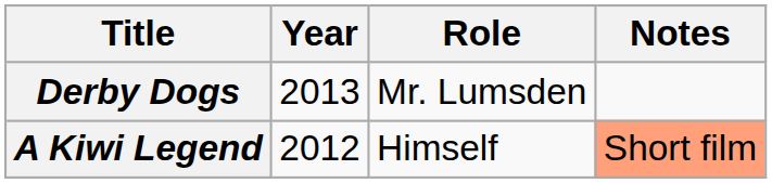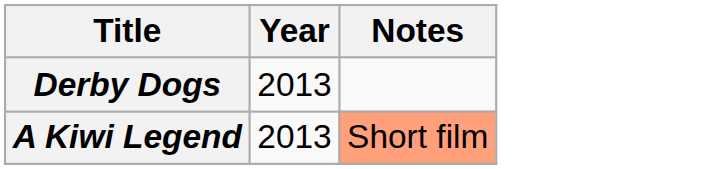 <table class="wikitable plainrowheaders sortable">
 <tr>
 <th scope="col">Title</th>
 <th scope="col">Year</th>
-<th scope="col">Role</th>
 <th scope="col" class="unsortable">Notes</th>
 </tr>
 <tr>
 <th scope="row"><em>Derby Dogs</em></th>
 <td>2013</td>
-<td>Mr. Lumsden</td>
 <td></td>
 </tr>
 <tr>
 <th scope="row"><em>A Kiwi Legend</em></th>
-<td>2012</td>
-<td>Himself</td>
+<td>2013</td>
 <td style="background: lightsalmon;">Short film</td>
 </tr>
 </table>
